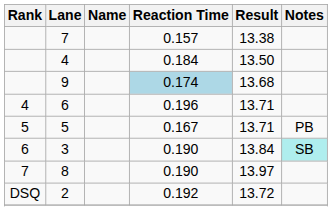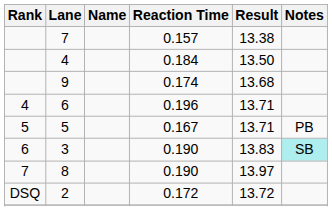 <table class="wikitable" style="text-align:center">
 <tr>
 <th>Rank</th>
 <th>Lane</th>
 <th>Name</th>
 <th>Reaction Time</th>
 <th>Result</th>
 <th>Notes</th>
 </tr>
 <tr>
 <td></td>
 <td>7</td>
 <td align="left"></td>
 <td>0.157</td>
 <td>13.38</td>
 <td></td>
 </tr>
 <tr>
 <td></td>
 <td>4</td>
 <td align="left"></td>
 <td>0.184</td>
 <td>13.50</td>
 <td></td>
 </tr>
 <tr>
 <td></td>
 <td>9</td>
 <td align="left"></td>
-<td style="background: lightblue;">0.174</td>
+<td>0.174</td>
 <td>13.68</td>
 <td></td>
 </tr>
 <tr>
 <td>4</td>
 <td>6</td>
 <td align="left"></td>
 <td>0.196</td>
 <td>13.71</td>
 <td></td>
 </tr>
 <tr>
 <td>5</td>
 <td>5</td>
 <td align="left"></td>
 <td>0.167</td>
 <td>13.71</td>
 <td>PB</td>
 </tr>
 <tr>
 <td>6</td>
 <td>3</td>
 <td align="left"></td>
 <td>0.190</td>
-<td>13.84</td>
+<td>13.83</td>
 <td style="background: paleturquoise;">SB</td>
 </tr>
 <tr>
 <td>7</td>
 <td>8</td>
 <td align="left"></td>
 <td>0.190</td>
 <td>13.97</td>
 <td></td>
 </tr>
 <tr>
 <td>DSQ</td>
 <td>2</td>
 <td align="left"></td>
-<td>0.192</td>
+<td>0.172</td>
 <td>13.72</td>
 <td></td>
 </tr>
 <tr>
 </tr>
 <tr>
 </tr>
 </table>
